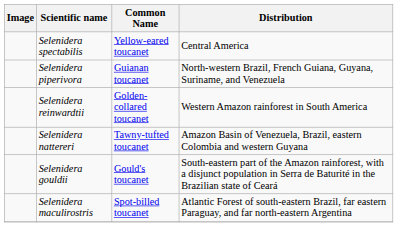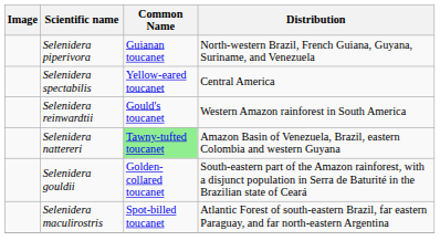 <table class="wikitable">
 <tr>
 <th>Image</th>
 <th>Scientific name</th>
 <th>Common Name</th>
 <th>Distribution</th>
 </tr>
 <tr>
 <td></td>
+<td><em>Selenidera piperivora</em></td>
+<td><a href='#'>Guianan toucanet</a></td>
+<td>North-western Brazil, French Guiana, Guyana, Suriname, and Venezuela</td>
+</tr>
+<tr>
+<td></td>
 <td><em>Selenidera spectabilis</em></td>
 <td><a href='#'>Yellow-eared toucanet</a></td>
 <td>Central America</td>
 </tr>
 <tr>
 <td></td>
-<td><em>Selenidera piperivora</em></td>
-<td><a href='#'>Guianan toucanet</a></td>
-<td>North-western Brazil, French Guiana, Guyana, Suriname, and Venezuela</td>
-</tr>
-<tr>
-<td></td>
 <td><em>Selenidera reinwardtii</em></td>
-<td><a href='#'>Golden-collared toucanet</a></td>
+<td><a href='#'>Gould's toucanet</a></td>
 <td>Western Amazon rainforest in South America</td>
 </tr>
 <tr>
 <td></td>
 <td><em>Selenidera nattereri</em></td>
-<td><a href='#'>Tawny-tufted toucanet</a></td>
+<td style="background: lightgreen;"><a href='#'>Tawny-tufted toucanet</a></td>
 <td>Amazon Basin of Venezuela, Brazil, eastern Colombia and western Guyana</td>
 </tr>
 <tr>
 <td></td>
 <td><em>Selenidera gouldii</em></td>
-<td><a href='#'>Gould's toucanet</a></td>
+<td><a href='#'>Golden-collared toucanet</a></td>
 <td>South-eastern part of the Amazon rainforest, with a disjunct population in Serra de Baturité in the Brazilian state of Ceará</td>
 </tr>
 <tr>
 <td></td>
 <td><em>Selenidera maculirostris</em></td>
 <td><a href='#'>Spot-billed toucanet</a></td>
 <td>Atlantic Forest of south-eastern Brazil, far eastern Paraguay, and far north-eastern Argentina</td>
 </tr>
 <tr>
 </tr>
 </table>
